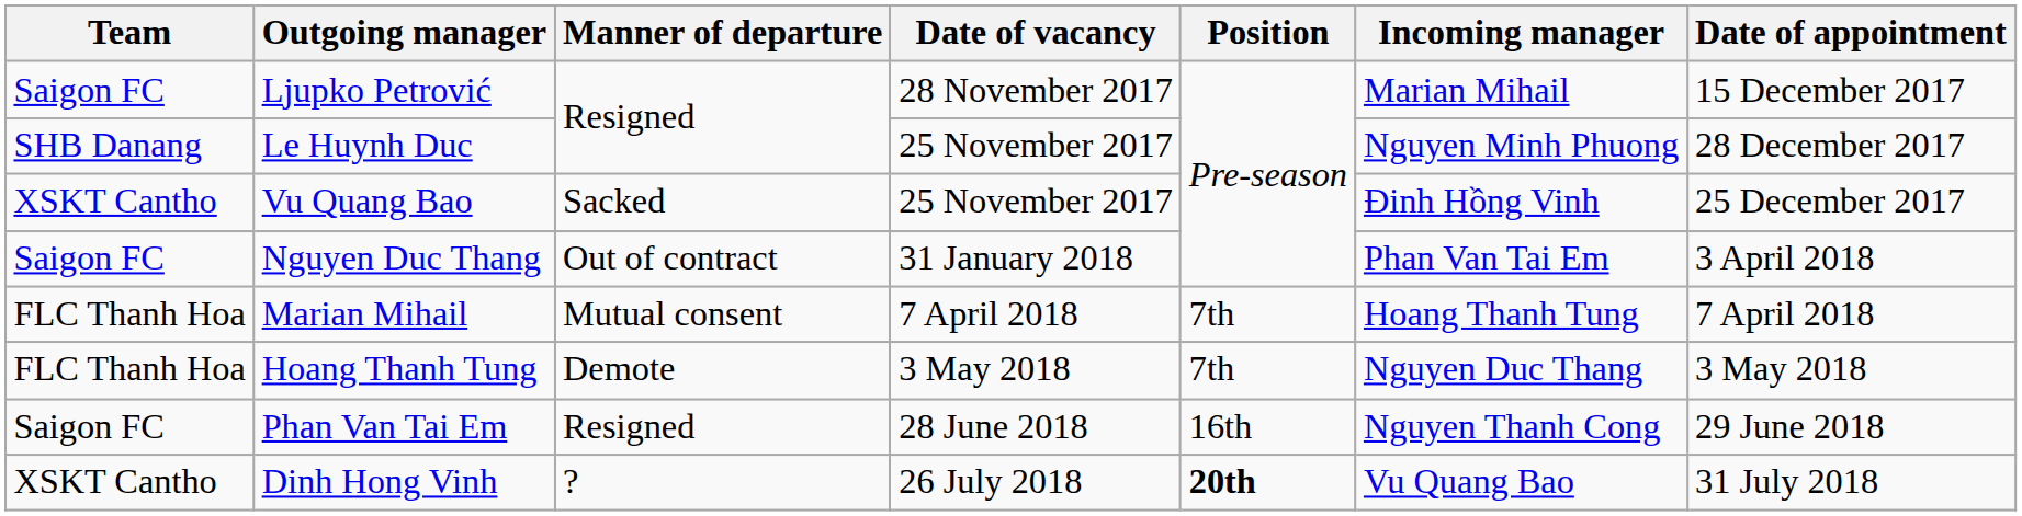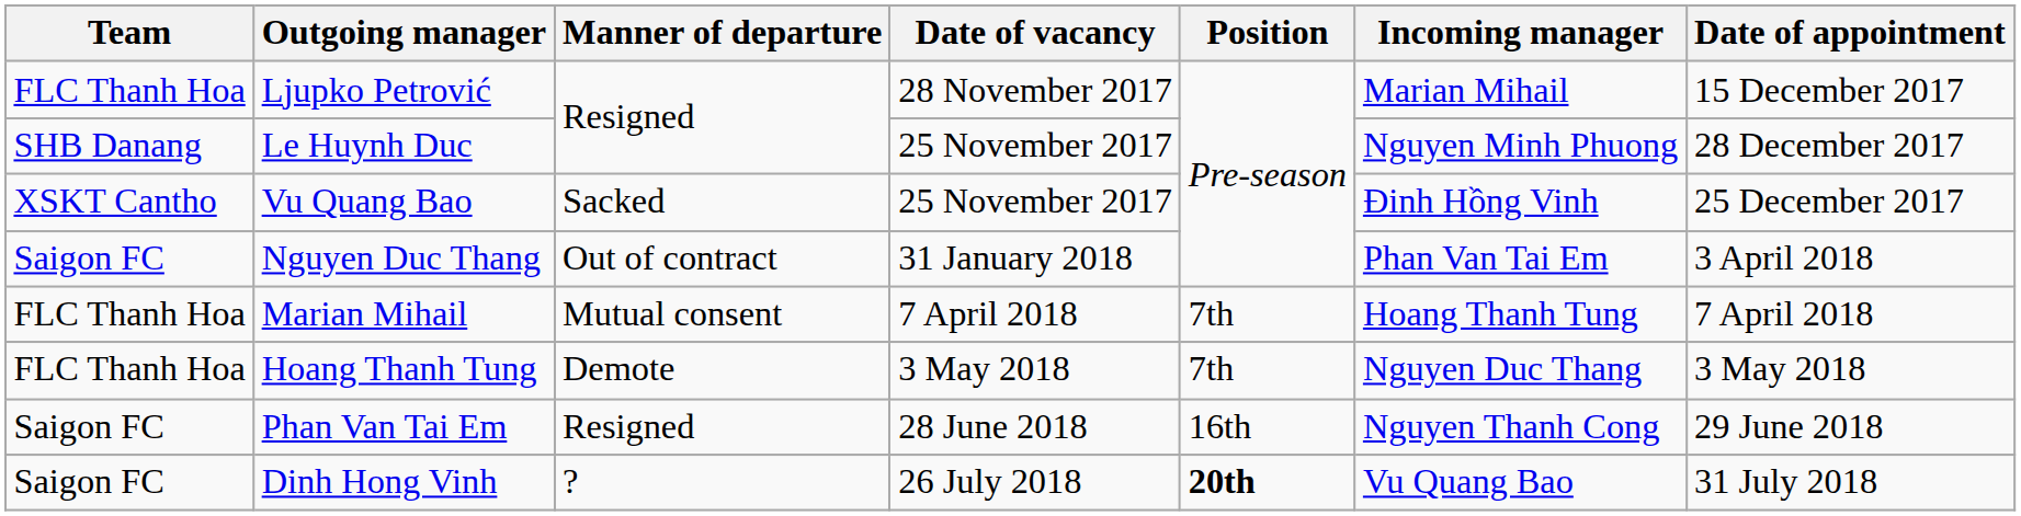 <table class="wikitable">
 <tr>
 <th>Team</th>
 <th>Outgoing manager</th>
 <th>Manner of departure</th>
 <th>Date of vacancy</th>
 <th>Position</th>
 <th>Incoming manager</th>
 <th>Date of appointment</th>
 </tr>
 <tr>
-<td><a href='#'>Saigon FC</a></td>
+<td><a href='#'>FLC Thanh Hoa</a></td>
 <td> <a href='#'>Ljupko Petrović</a></td>
 <td rowspan=2>Resigned</td>
 <td>28 November 2017</td>
 <td rowspan=4><em>Pre-season</em></td>
 <td> <a href='#'>Marian Mihail</a></td>
 <td>15 December 2017</td>
 </tr>
 <tr>
 <td><a href='#'>SHB Danang</a></td>
 <td> <a href='#'>Le Huynh Duc</a></td>
 <td>25 November 2017</td>
 <td> <a href='#'>Nguyen Minh Phuong</a></td>
 <td>28 December 2017</td>
 </tr>
 <tr>
 <td><a href='#'>XSKT Cantho</a></td>
 <td> <a href='#'>Vu Quang Bao</a></td>
 <td>Sacked</td>
 <td>25 November 2017</td>
 <td> <a href='#'>Đinh Hồng Vinh</a></td>
 <td>25 December 2017</td>
 </tr>
 <tr>
 <td><a href='#'>Saigon FC</a></td>
 <td> <a href='#'>Nguyen Duc Thang</a></td>
 <td>Out of contract</td>
 <td>31 January 2018</td>
 <td> <a href='#'>Phan Van Tai Em</a></td>
 <td>3 April 2018</td>
 </tr>
 <tr>
 <td>FLC Thanh Hoa</td>
 <td> <a href='#'>Marian Mihail</a></td>
 <td>Mutual consent</td>
 <td>7 April 2018</td>
 <td>7th</td>
 <td> <a href='#'>Hoang Thanh Tung</a></td>
 <td>7 April 2018</td>
 </tr>
 <tr>
 <td>FLC Thanh Hoa</td>
 <td> <a href='#'>Hoang Thanh Tung</a></td>
 <td>Demote</td>
 <td>3 May 2018</td>
 <td>7th</td>
 <td> <a href='#'>Nguyen Duc Thang</a></td>
 <td>3 May 2018</td>
 </tr>
 <tr>
 <td>Saigon FC</td>
 <td> <a href='#'>Phan Van Tai Em</a></td>
 <td>Resigned</td>
 <td>28 June 2018</td>
 <td>16th</td>
 <td> <a href='#'>Nguyen Thanh Cong</a></td>
 <td>29 June 2018</td>
 </tr>
 <tr>
-<td>XSKT Cantho</td>
+<td>Saigon FC</td>
 <td> <a href='#'>Dinh Hong Vinh</a></td>
 <td>?</td>
 <td>26 July 2018</td>
 <td><strong>20th</strong></td>
 <td> <a href='#'>Vu Quang Bao</a></td>
 <td>31 July 2018</td>
 </tr>
 </table>
